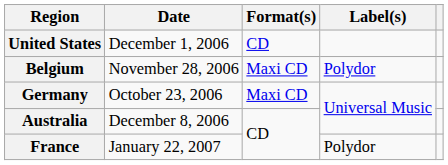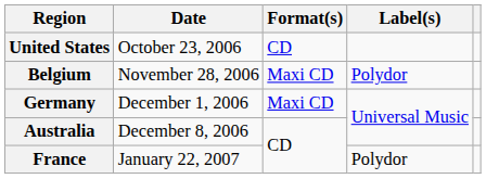 <table class="wikitable plainrowheaders">
 <tr>
 <th scope="col">Region</th>
 <th scope="col">Date</th>
 <th scope="col">Format(s)</th>
 <th scope="col">Label(s)</th>
 <th scope="col"></th>
 </tr>
 <tr>
 <th scope="row">United States</th>
-<td>December 1, 2006</td>
+<td>October 23, 2006</td>
 <td><a href='#'>CD</a></td>
 <td></td>
 <td></td>
 </tr>
 <tr>
 <th scope="row">Belgium</th>
 <td>November 28, 2006</td>
 <td><a href='#'>Maxi CD</a></td>
 <td><a href='#'>Polydor</a></td>
 <td></td>
 </tr>
 <tr>
 <th scope="row">Germany</th>
-<td>October 23, 2006</td>
+<td>December 1, 2006</td>
 <td><a href='#'>Maxi CD</a></td>
 <td rowspan="2"><a href='#'>Universal Music</a></td>
 <td></td>
 </tr>
 <tr>
 <th scope="row">Australia</th>
 <td>December 8, 2006</td>
 <td rowspan="2">CD</td>
 <td></td>
 </tr>
 <tr>
 <th scope="row">France</th>
 <td>January 22, 2007</td>
 <td>Polydor</td>
 <td></td>
 </tr>
 </table>
